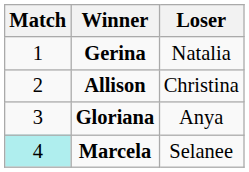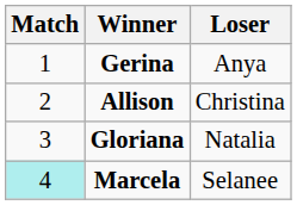 <table class="wikitable" style="text-align:center;">
 <tr>
 <th>Match</th>
 <th>Winner</th>
 <th>Loser</th>
 </tr>
 <tr>
 <td>1</td>
 <td><strong>Gerina</strong></td>
-<td>Natalia</td>
+<td>Anya</td>
 </tr>
 <tr>
 <td>2</td>
 <td><strong>Allison</strong></td>
 <td>Christina</td>
 </tr>
 <tr>
 <td>3</td>
 <td><strong>Gloriana</strong></td>
-<td>Anya</td>
+<td>Natalia</td>
 </tr>
 <tr>
 <td style="background: paleturquoise;">4</td>
 <td><strong>Marcela</strong></td>
 <td>Selanee</td>
 </tr>
 </table>
